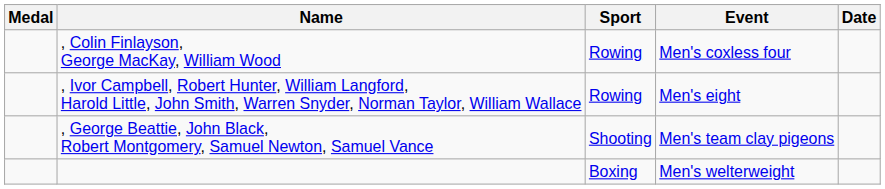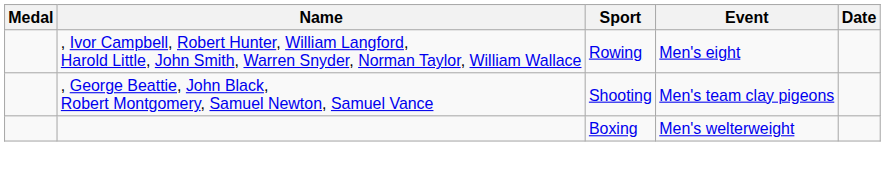 <table class="wikitable sortable" style="font-size:95%">
 <tr>
 <th>Medal</th>
 <th>Name</th>
 <th>Sport</th>
 <th>Event</th>
 <th>Date</th>
-</tr>
-<tr>
-<td></td>
-<td>, <a href='#'>Colin Finlayson</a>,<br><a href='#'>George MacKay</a>, <a href='#'>William Wood</a></td>
-<td><a href='#'>Rowing</a></td>
-<td><a href='#'>Men's coxless four</a></td>
-<td></td>
 </tr>
 <tr>
 <td></td>
 <td>, <a href='#'>Ivor Campbell</a>, <a href='#'>Robert Hunter</a>, <a href='#'>William Langford</a>,<br><a href='#'>Harold Little</a>, <a href='#'>John Smith</a>, <a href='#'>Warren Snyder</a>, <a href='#'>Norman Taylor</a>, <a href='#'>William Wallace</a></td>
 <td><a href='#'>Rowing</a></td>
 <td><a href='#'>Men's eight</a></td>
 <td></td>
 </tr>
 <tr>
 <td></td>
 <td>, <a href='#'>George Beattie</a>, <a href='#'>John Black</a>,<br><a href='#'>Robert Montgomery</a>, <a href='#'>Samuel Newton</a>, <a href='#'>Samuel Vance</a></td>
 <td><a href='#'>Shooting</a></td>
 <td><a href='#'>Men's team clay pigeons</a></td>
 <td></td>
 </tr>
 <tr>
 <td></td>
 <td></td>
 <td><a href='#'>Boxing</a></td>
 <td><a href='#'>Men's welterweight</a></td>
 <td></td>
 </tr>
 </table>
